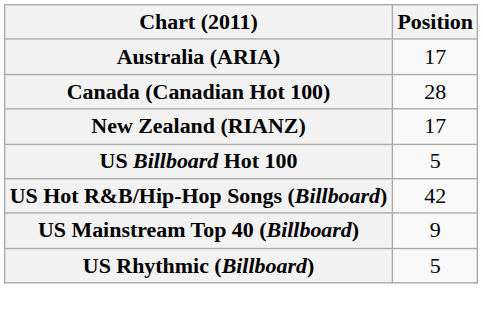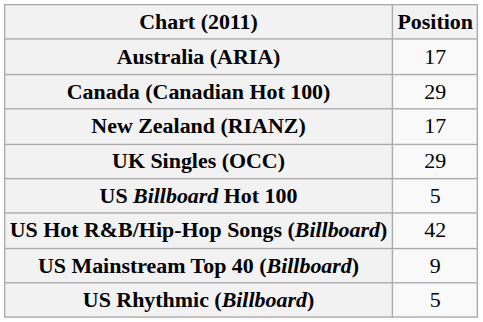 <table class="wikitable plainrowheaders sortable" style="text-align:center">
 <tr>
 <th scope="col">Chart (2011)</th>
 <th scope="col">Position</th>
 </tr>
 <tr>
 <th scope="row">Australia (ARIA)</th>
 <td style="text-align:center">17</td>
 </tr>
 <tr>
 <th scope="row">Canada (Canadian Hot 100)</th>
-<td style="text-align:center;">28</td>
+<td style="text-align:center;">29</td>
 </tr>
 <tr>
 <th scope="row">New Zealand (RIANZ)</th>
 <td style="text-align:center;">17</td>
+</tr>
+<tr>
+<th scope="row">UK Singles (OCC)</th>
+<td style="text-align:center;">29</td>
 </tr>
 <tr>
 <th scope="row">US <em>Billboard</em> Hot 100</th>
 <td style="text-align:center;">5</td>
 </tr>
 <tr>
 <th scope="row">US Hot R&B/Hip-Hop Songs (<em>Billboard</em>)</th>
 <td>42</td>
 </tr>
 <tr>
 <th scope="row">US Mainstream Top 40 (<em>Billboard</em>)</th>
 <td>9</td>
 </tr>
 <tr>
 <th scope="row">US Rhythmic (<em>Billboard</em>)</th>
 <td>5</td>
 </tr>
 </table>
